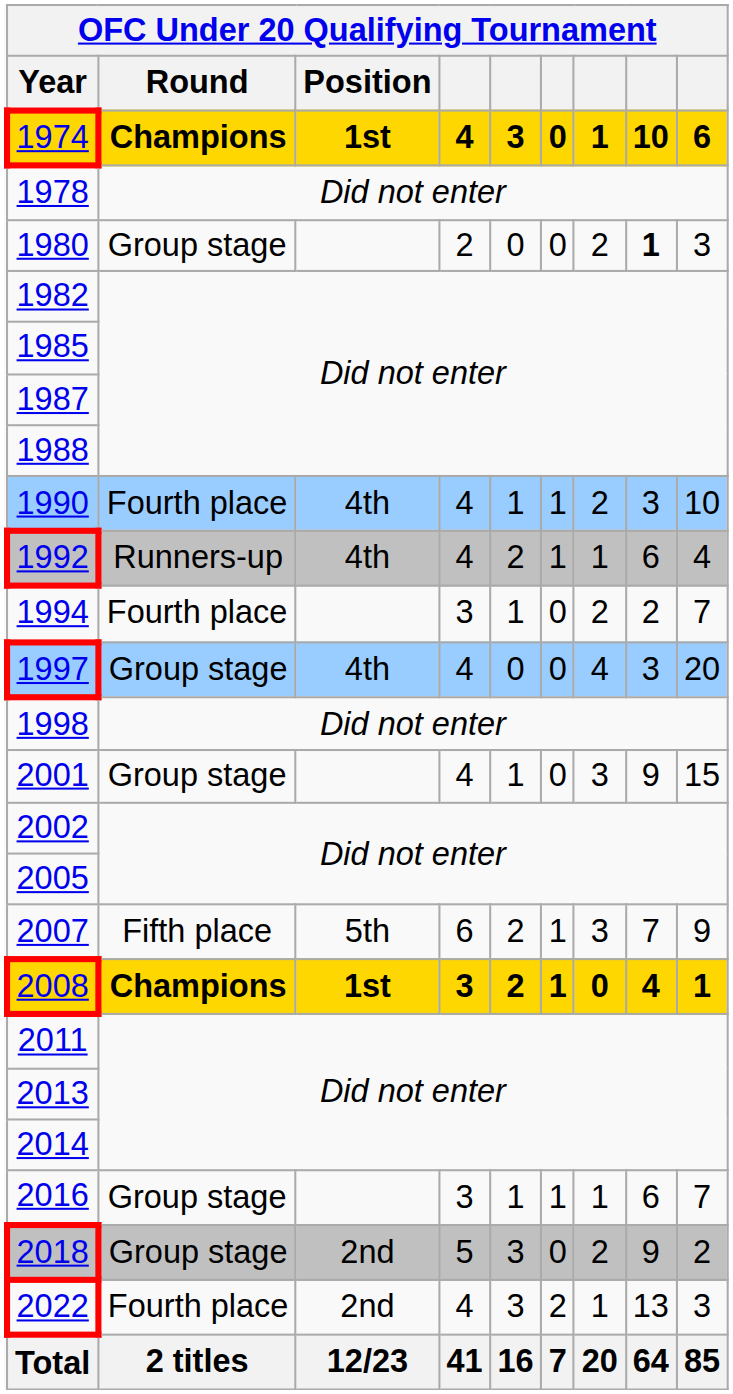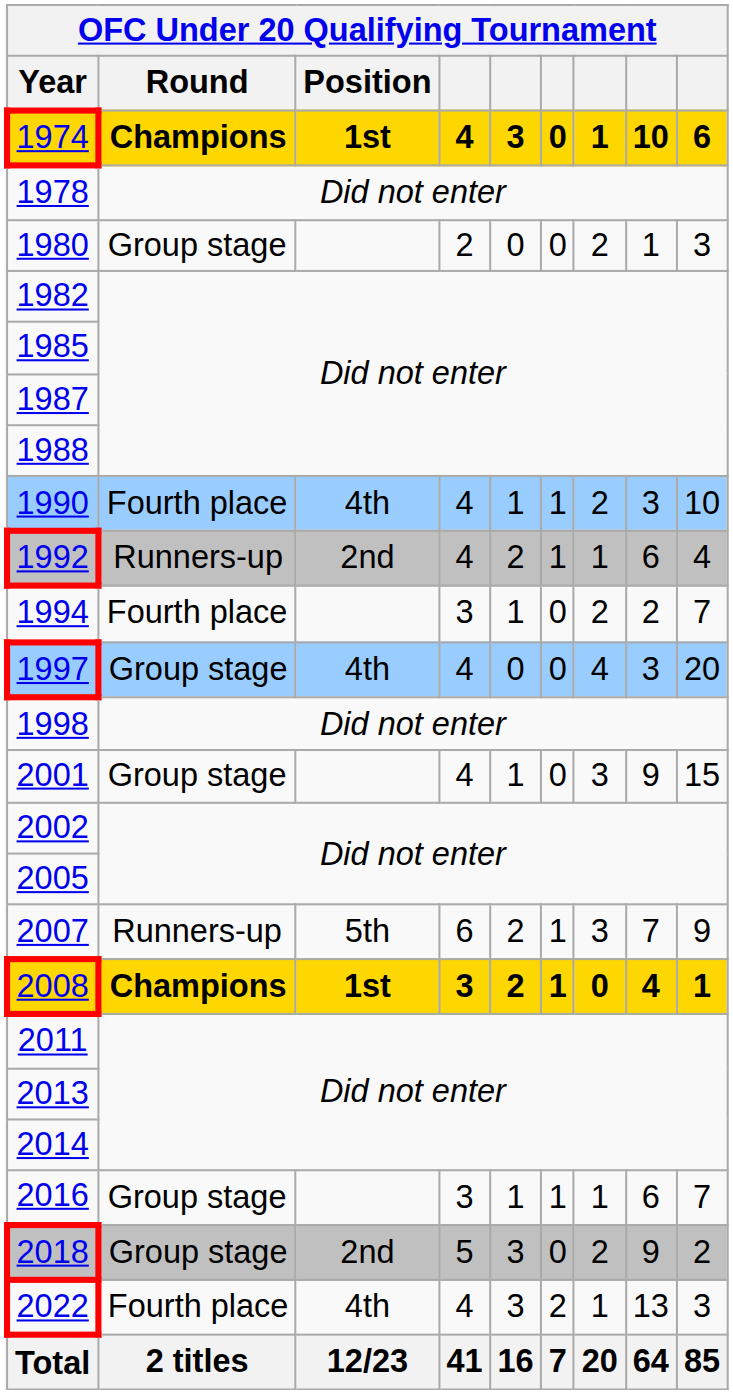 <table class="wikitable" style="text-align: center;">
 <tr>
 <th colspan=10><a href='#'>OFC Under 20 Qualifying Tournament</a></th>
 </tr>
 <tr>
 <th>Year</th>
 <th>Round</th>
 <th>Position</th>
 <th></th>
 <th></th>
 <th></th>
 <th></th>
 <th></th>
 <th></th>
 </tr>
 <tr style="background:gold">
 <td style="border: 3px solid red"> <a href='#'>1974</a></td>
 <td><strong>Champions</strong></td>
 <td><strong>1st</strong></td>
 <td><strong>4</strong></td>
 <td><strong>3</strong></td>
 <td><strong>0</strong></td>
 <td><strong>1</strong></td>
 <td><strong>10</strong></td>
 <td><strong>6</strong></td>
 </tr>
 <tr>
 <td> <a href='#'>1978</a></td>
 <td colspan=8><em>Did not enter</em></td>
 </tr>
 <tr>
 <td> <a href='#'>1980</a></td>
 <td>Group stage</td>
 <td></td>
 <td>2</td>
 <td>0</td>
 <td>0</td>
 <td>2</td>
-<td><strong>1</strong></td>
+<td>1</td>
 <td>3</td>
 </tr>
 <tr>
 <td> <a href='#'>1982</a></td>
 <td colspan=8 rowspan=4><em>Did not enter</em></td>
 </tr>
 <tr>
 <td> <a href='#'>1985</a></td>
 </tr>
 <tr>
 <td> <a href='#'>1987</a></td>
 </tr>
 <tr>
 <td> <a href='#'>1988</a></td>
 </tr>
 <tr style="background:#9acdff">
 <td> <a href='#'>1990</a></td>
 <td>Fourth place</td>
 <td>4th</td>
 <td>4</td>
 <td>1</td>
 <td>1</td>
 <td>2</td>
 <td>3</td>
 <td>10</td>
 </tr>
 <tr style="background:silver;">
 <td style="border: 3px solid red"> <a href='#'>1992</a></td>
 <td>Runners-up</td>
-<td>4th</td>
+<td>2nd</td>
 <td>4</td>
 <td>2</td>
 <td>1</td>
 <td>1</td>
 <td>6</td>
 <td>4</td>
 </tr>
 <tr>
 <td> <a href='#'>1994</a></td>
 <td>Fourth place</td>
 <td></td>
 <td>3</td>
 <td>1</td>
 <td>0</td>
 <td>2</td>
 <td>2</td>
 <td>7</td>
 </tr>
 <tr style="background:#9acdff">
 <td style="border: 3px solid red"> <a href='#'>1997</a></td>
 <td>Group stage</td>
 <td>4th</td>
 <td>4</td>
 <td>0</td>
 <td>0</td>
 <td>4</td>
 <td>3</td>
 <td>20</td>
 </tr>
 <tr>
 <td> <a href='#'>1998</a></td>
 <td colspan=8><em>Did not enter</em></td>
 </tr>
 <tr>
 <td>  <a href='#'>2001</a></td>
 <td>Group stage</td>
 <td></td>
 <td>4</td>
 <td>1</td>
 <td>0</td>
 <td>3</td>
 <td>9</td>
 <td>15</td>
 </tr>
 <tr>
 <td>  <a href='#'>2002</a></td>
 <td colspan=8 rowspan=2><em>Did not enter</em></td>
 </tr>
 <tr>
 <td> <a href='#'>2005</a></td>
 </tr>
 <tr>
 <td> <a href='#'>2007</a></td>
-<td>Fifth place</td>
+<td>Runners-up</td>
 <td>5th</td>
 <td>6</td>
 <td>2</td>
 <td>1</td>
 <td>3</td>
 <td>7</td>
 <td>9</td>
 </tr>
 <tr style="background:gold">
 <td style="border: 3px solid red"> <a href='#'>2008</a></td>
 <td><strong>Champions</strong></td>
 <td><strong>1st</strong></td>
 <td><strong>3</strong></td>
 <td><strong>2</strong></td>
 <td><strong>1</strong></td>
 <td><strong>0</strong></td>
 <td><strong>4</strong></td>
 <td><strong>1</strong></td>
 </tr>
 <tr>
 <td> <a href='#'>2011</a></td>
 <td colspan=8 rowspan=3><em>Did not enter</em></td>
 </tr>
 <tr>
 <td> <a href='#'>2013</a></td>
 </tr>
 <tr>
 <td> <a href='#'>2014</a></td>
 </tr>
 <tr>
 <td>  <a href='#'>2016</a></td>
 <td>Group stage</td>
 <td></td>
 <td>3</td>
 <td>1</td>
 <td>1</td>
 <td>1</td>
 <td>6</td>
 <td>7</td>
 </tr>
 <tr style="background:silver;">
 <td style="border: 3px solid red">  <a href='#'>2018</a></td>
 <td>Group stage</td>
 <td>2nd</td>
 <td>5</td>
 <td>3</td>
 <td>0</td>
 <td>2</td>
 <td>9</td>
 <td>2</td>
 </tr>
 <tr -style="background:#9acdff">
 <td style="border: 3px solid red"> <a href='#'>2022</a></td>
 <td>Fourth place</td>
-<td>2nd</td>
+<td>4th</td>
 <td>4</td>
 <td>3</td>
 <td>2</td>
 <td>1</td>
 <td>13</td>
 <td>3</td>
 </tr>
 <tr>
 <th><strong>Total</strong></th>
 <th>2 titles</th>
 <th><strong>12/23</strong></th>
 <th><strong>41</strong></th>
 <th><strong>16</strong></th>
 <th><strong>7</strong></th>
 <th><strong>20</strong></th>
 <th><strong>64</strong></th>
 <th><strong>85</strong></th>
 </tr>
 </table>
